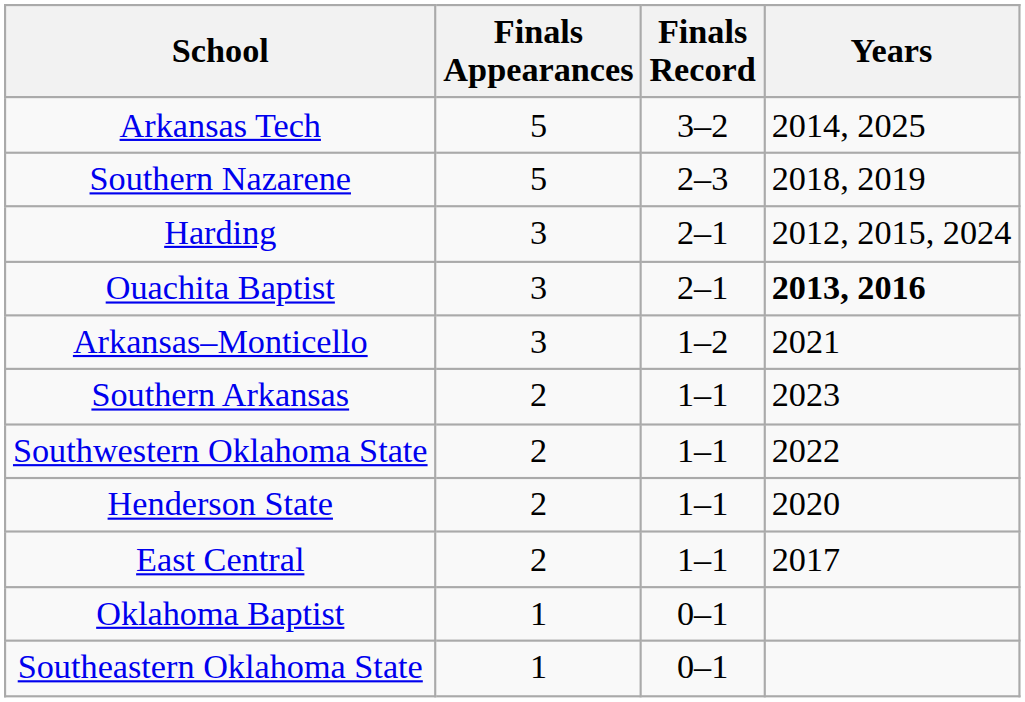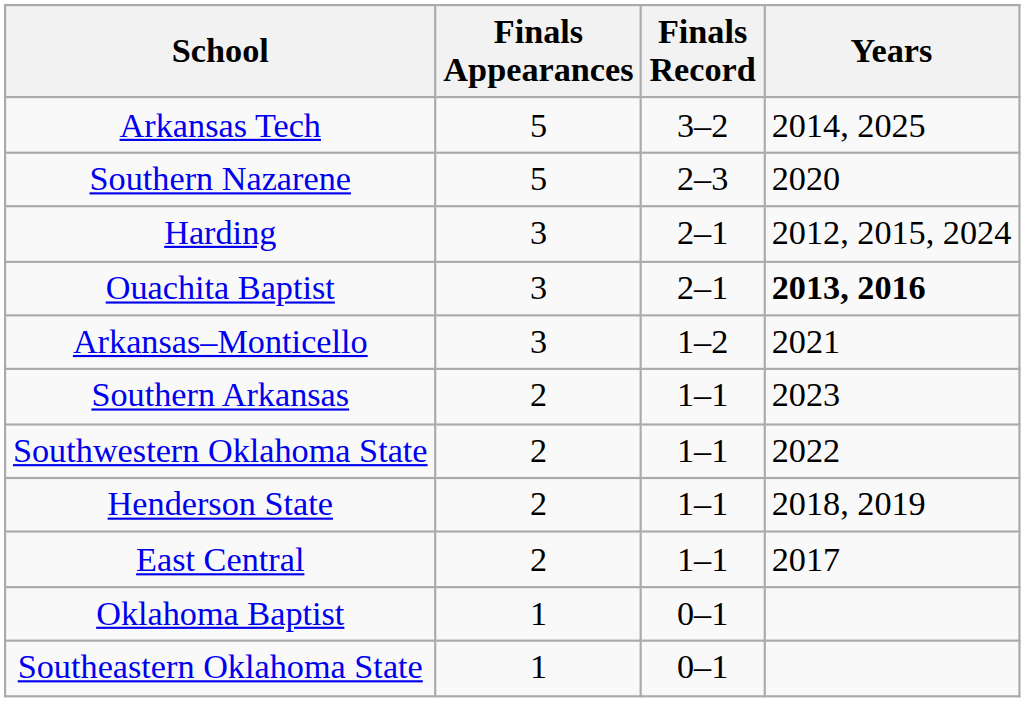 <table class="wikitable" style=text-align:center>
 <tr>
 <th>School</th>
 <th>Finals<br>Appearances</th>
 <th>Finals<br>Record</th>
 <th>Years</th>
 </tr>
 <tr>
 <td><a href='#'>Arkansas Tech</a></td>
 <td>5</td>
 <td>3–2</td>
 <td align=left>2014, 2025</td>
 </tr>
 <tr>
 <td><a href='#'>Southern Nazarene</a></td>
 <td>5</td>
 <td>2–3</td>
-<td align=left>2018, 2019</td>
+<td align=left>2020</td>
 </tr>
 <tr>
 <td><a href='#'>Harding</a></td>
 <td>3</td>
 <td>2–1</td>
 <td align=left>2012, 2015, 2024</td>
 </tr>
 <tr>
 <td><a href='#'>Ouachita Baptist</a></td>
 <td>3</td>
 <td>2–1</td>
 <td align=left><strong>2013, 2016</strong></td>
 </tr>
 <tr>
 <td><a href='#'>Arkansas–Monticello</a></td>
 <td>3</td>
 <td>1–2</td>
 <td align=left>2021</td>
 </tr>
 <tr>
 <td><a href='#'>Southern Arkansas</a></td>
 <td>2</td>
 <td>1–1</td>
 <td align=left>2023</td>
 </tr>
 <tr>
 <td><a href='#'>Southwestern Oklahoma State</a></td>
 <td>2</td>
 <td>1–1</td>
 <td align=left>2022</td>
 </tr>
 <tr>
 <td><a href='#'>Henderson State</a></td>
 <td>2</td>
 <td>1–1</td>
-<td align=left>2020</td>
+<td align=left>2018, 2019</td>
 </tr>
 <tr>
 <td><a href='#'>East Central</a></td>
 <td>2</td>
 <td>1–1</td>
 <td align=left>2017</td>
 </tr>
 <tr>
 <td><a href='#'>Oklahoma Baptist</a></td>
 <td>1</td>
 <td>0–1</td>
 <td align=left></td>
 </tr>
 <tr>
 <td><a href='#'>Southeastern Oklahoma State</a></td>
 <td>1</td>
 <td>0–1</td>
 <td align=left></td>
 </tr>
 </table>
